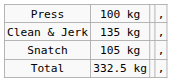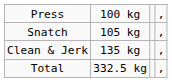 <table class = "wikitable" style="text-align:center;">
 <tr>
 <td>Press</td>
 <td>100 kg</td>
+<td align=left></td>
+<td>, </td>
+</tr>
+<tr>
+<td>Snatch</td>
+<td>105 kg</td>
 <td align=left></td>
 <td>, </td>
 </tr>
 <tr>
 <td>Clean & Jerk</td>
 <td>135 kg</td>
 <td align=left></td>
 <td>, </td>
 </tr>
 <tr>
-<td>Snatch</td>
-<td>105 kg</td>
-<td align=left></td>
-<td>, </td>
-</tr>
-<tr>
 <td>Total</td>
 <td>332.5 kg</td>
 <td align=left></td>
 <td>, </td>
 </tr>
 </table>
